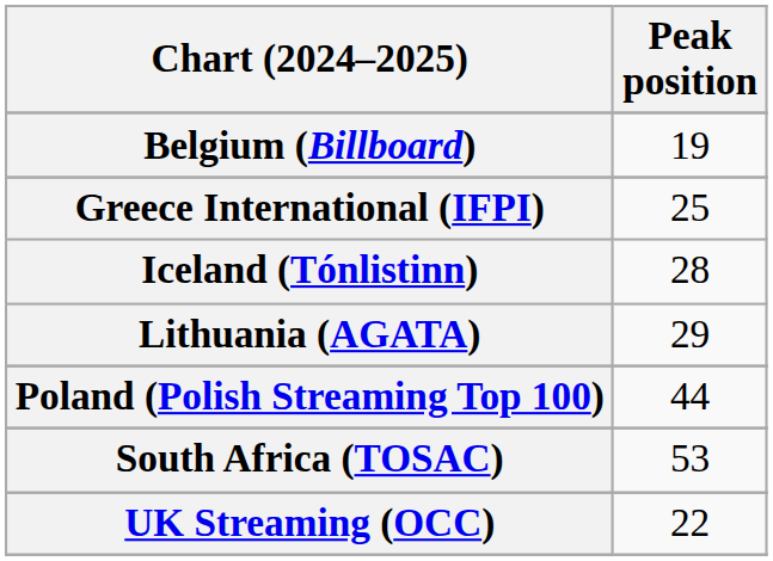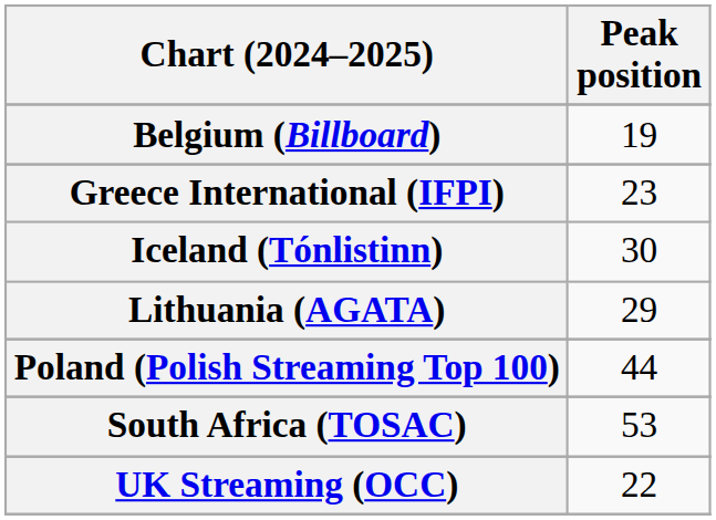 <table class="wikitable sortable plainrowheaders" style="text-align:center">
 <tr>
 <th scope="col">Chart (2024–2025)</th>
 <th scope="col">Peak<br>position</th>
 </tr>
 <tr>
 </tr>
 <tr>
 <th scope="row">Belgium (<em><a href='#'>Billboard</a></em>)</th>
 <td>19</td>
 </tr>
 <tr>
 </tr>
 <tr>
 </tr>
 <tr>
 </tr>
 <tr>
 </tr>
 <tr>
 </tr>
 <tr>
 <th scope="row">Greece International (<a href='#'>IFPI</a>)</th>
-<td>25</td>
+<td>23</td>
 </tr>
 <tr>
 <th scope="row">Iceland (<a href='#'>Tónlistinn</a>)</th>
-<td>28</td>
+<td>30</td>
 </tr>
 <tr>
 <th scope="row">Lithuania (<a href='#'>AGATA</a>)</th>
 <td>29</td>
 </tr>
 <tr>
 </tr>
 <tr>
 </tr>
 <tr>
 <th scope="row">Poland (<a href='#'>Polish Streaming Top 100</a>)</th>
 <td>44</td>
 </tr>
 <tr>
 </tr>
 <tr>
 </tr>
 <tr>
 <th scope="row">South Africa (<a href='#'>TOSAC</a>)</th>
 <td>53</td>
 </tr>
 <tr>
 </tr>
 <tr>
 </tr>
 <tr>
 </tr>
 <tr>
 <th scope="row"><a href='#'>UK Streaming</a> (<a href='#'>OCC</a>)</th>
 <td>22</td>
 </tr>
 <tr>
 </tr>
 <tr>
 </tr>
 </table>
